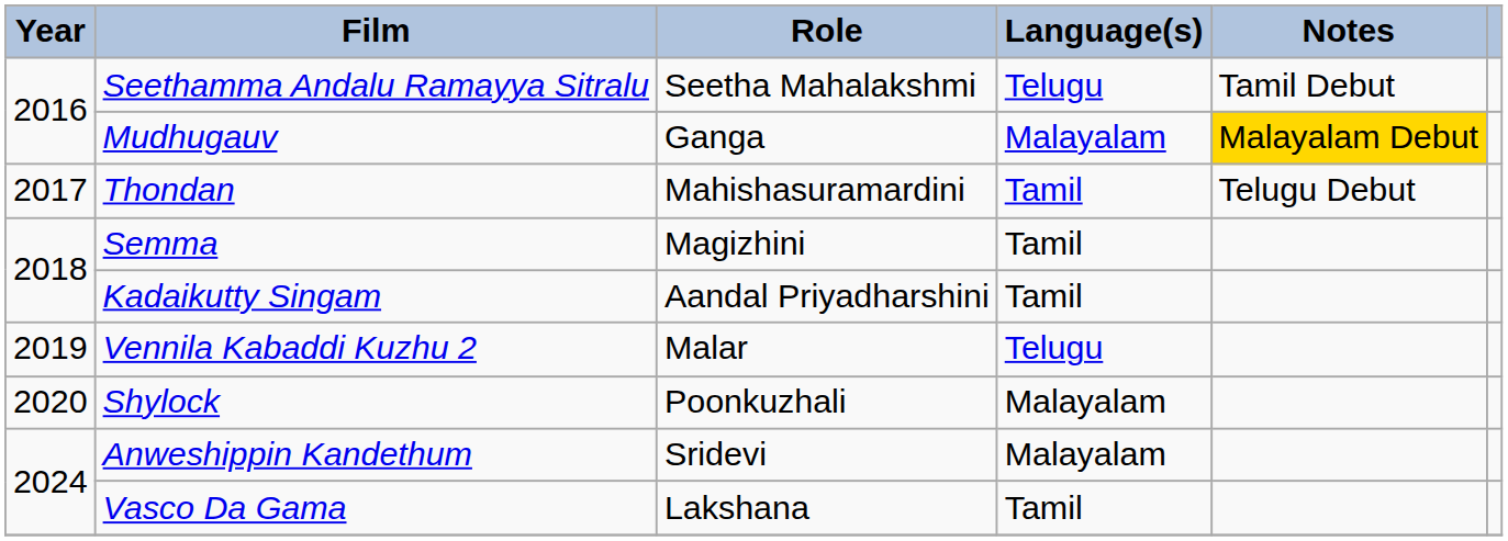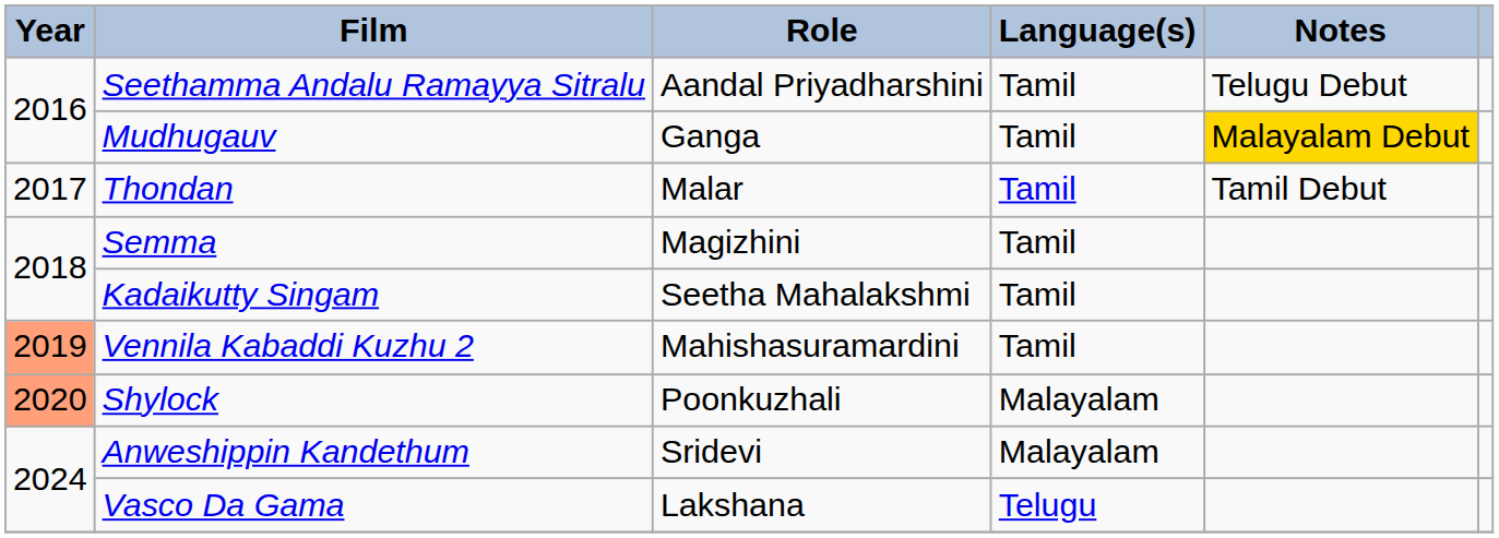 <table class="wikitable sortable">
 <tr>
 <th style="background:#B0C4DE;">Year</th>
 <th style="background:#B0C4DE;">Film</th>
 <th style="background:#B0C4DE;">Role</th>
 <th style="background:#B0C4DE;">Language(s)</th>
 <th style="background:#B0C4DE;">Notes</th>
 <th style="background:#B0C4DE;"></th>
 </tr>
 <tr>
 <td rowspan=2>2016</td>
 <td><em><a href='#'>Seethamma Andalu Ramayya Sitralu</a></em></td>
-<td>Seetha Mahalakshmi</td>
-<td><a href='#'>Telugu</a></td>
-<td>Tamil Debut</td>
+<td>Aandal Priyadharshini</td>
+<td>Tamil</td>
+<td>Telugu Debut</td>
 <td></td>
 </tr>
 <tr>
 <td><em><a href='#'>Mudhugauv</a></em></td>
 <td>Ganga</td>
-<td><a href='#'>Malayalam</a></td>
+<td>Tamil</td>
 <td style="background: gold;">Malayalam Debut</td>
 <td></td>
 </tr>
 <tr>
 <td>2017</td>
 <td><em><a href='#'>Thondan</a></em></td>
-<td>Mahishasuramardini</td>
+<td>Malar</td>
 <td><a href='#'>Tamil</a></td>
-<td>Telugu Debut</td>
+<td>Tamil Debut</td>
 <td></td>
 </tr>
 <tr>
 <td rowspan=2>2018</td>
 <td><em><a href='#'>Semma</a></em></td>
 <td>Magizhini</td>
 <td>Tamil</td>
 <td></td>
 <td></td>
 </tr>
 <tr>
 <td><em><a href='#'>Kadaikutty Singam</a></em></td>
-<td>Aandal Priyadharshini</td>
+<td>Seetha Mahalakshmi</td>
 <td>Tamil</td>
 <td></td>
 <td></td>
 </tr>
 <tr>
-<td rowspan=1>2019</td>
+<td rowspan=1 style="background: lightsalmon;">2019</td>
 <td><em><a href='#'>Vennila Kabaddi Kuzhu 2</a></em></td>
-<td>Malar</td>
-<td><a href='#'>Telugu</a></td>
+<td>Mahishasuramardini</td>
+<td>Tamil</td>
 <td></td>
 <td></td>
 </tr>
 <tr>
-<td rowspan=1>2020</td>
+<td rowspan=1 style="background: lightsalmon;">2020</td>
 <td><em><a href='#'>Shylock</a></em></td>
 <td>Poonkuzhali</td>
 <td>Malayalam</td>
 <td></td>
 <td></td>
 </tr>
 <tr>
 <td rowspan=2>2024</td>
 <td><em><a href='#'>Anweshippin Kandethum</a></em></td>
 <td>Sridevi</td>
 <td>Malayalam</td>
 <td></td>
 <td></td>
 </tr>
 <tr>
 <td><em><a href='#'>Vasco Da Gama</a></em></td>
 <td>Lakshana</td>
-<td>Tamil</td>
+<td><a href='#'>Telugu</a></td>
 <td></td>
 <td></td>
 </tr>
 <tr>
 </tr>
 </table>
